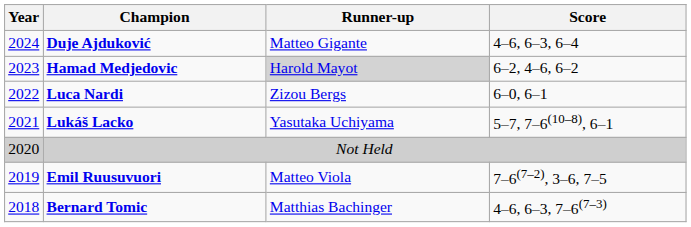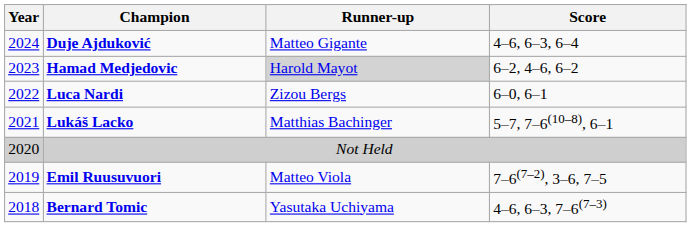 <table class="wikitable" style="font-size:90%">
 <tr>
 <th>Year</th>
 <th width="200">Champion</th>
 <th width="200">Runner-up</th>
 <th width="175">Score</th>
 </tr>
 <tr>
 <td><a href='#'>2024</a></td>
 <td> <strong><a href='#'>Duje Ajduković</a></strong></td>
 <td> <a href='#'>Matteo Gigante</a></td>
 <td>4–6, 6–3, 6–4</td>
 </tr>
 <tr>
 <td><a href='#'>2023</a></td>
 <td> <strong><a href='#'>Hamad Medjedovic</a></strong></td>
 <td style="background: lightgrey;"> <a href='#'>Harold Mayot</a></td>
 <td>6–2, 4–6, 6–2</td>
 </tr>
 <tr>
 <td><a href='#'>2022</a></td>
 <td> <strong><a href='#'>Luca Nardi</a></strong></td>
 <td> <a href='#'>Zizou Bergs</a></td>
 <td>6–0, 6–1</td>
 </tr>
 <tr>
 <td><a href='#'>2021</a></td>
 <td> <strong><a href='#'>Lukáš Lacko</a></strong></td>
-<td> <a href='#'>Yasutaka Uchiyama</a></td>
+<td> <a href='#'>Matthias Bachinger</a></td>
 <td>5–7, 7–6<sup>(10–8)</sup>, 6–1</td>
 </tr>
 <tr>
 <td style="background:#cfcfcf">2020</td>
 <td colspan=3 align=center style="background:#cfcfcf"><em>Not Held</em></td>
 </tr>
 <tr>
 <td><a href='#'>2019</a></td>
 <td> <strong><a href='#'>Emil Ruusuvuori</a></strong></td>
 <td> <a href='#'>Matteo Viola</a></td>
 <td>7–6<sup>(7–2)</sup>, 3–6, 7–5</td>
 </tr>
 <tr>
 <td><a href='#'>2018</a></td>
 <td> <strong><a href='#'>Bernard Tomic</a></strong></td>
-<td> <a href='#'>Matthias Bachinger</a></td>
+<td> <a href='#'>Yasutaka Uchiyama</a></td>
 <td>4–6, 6–3, 7–6<sup>(7–3)</sup></td>
 </tr>
 </table>
